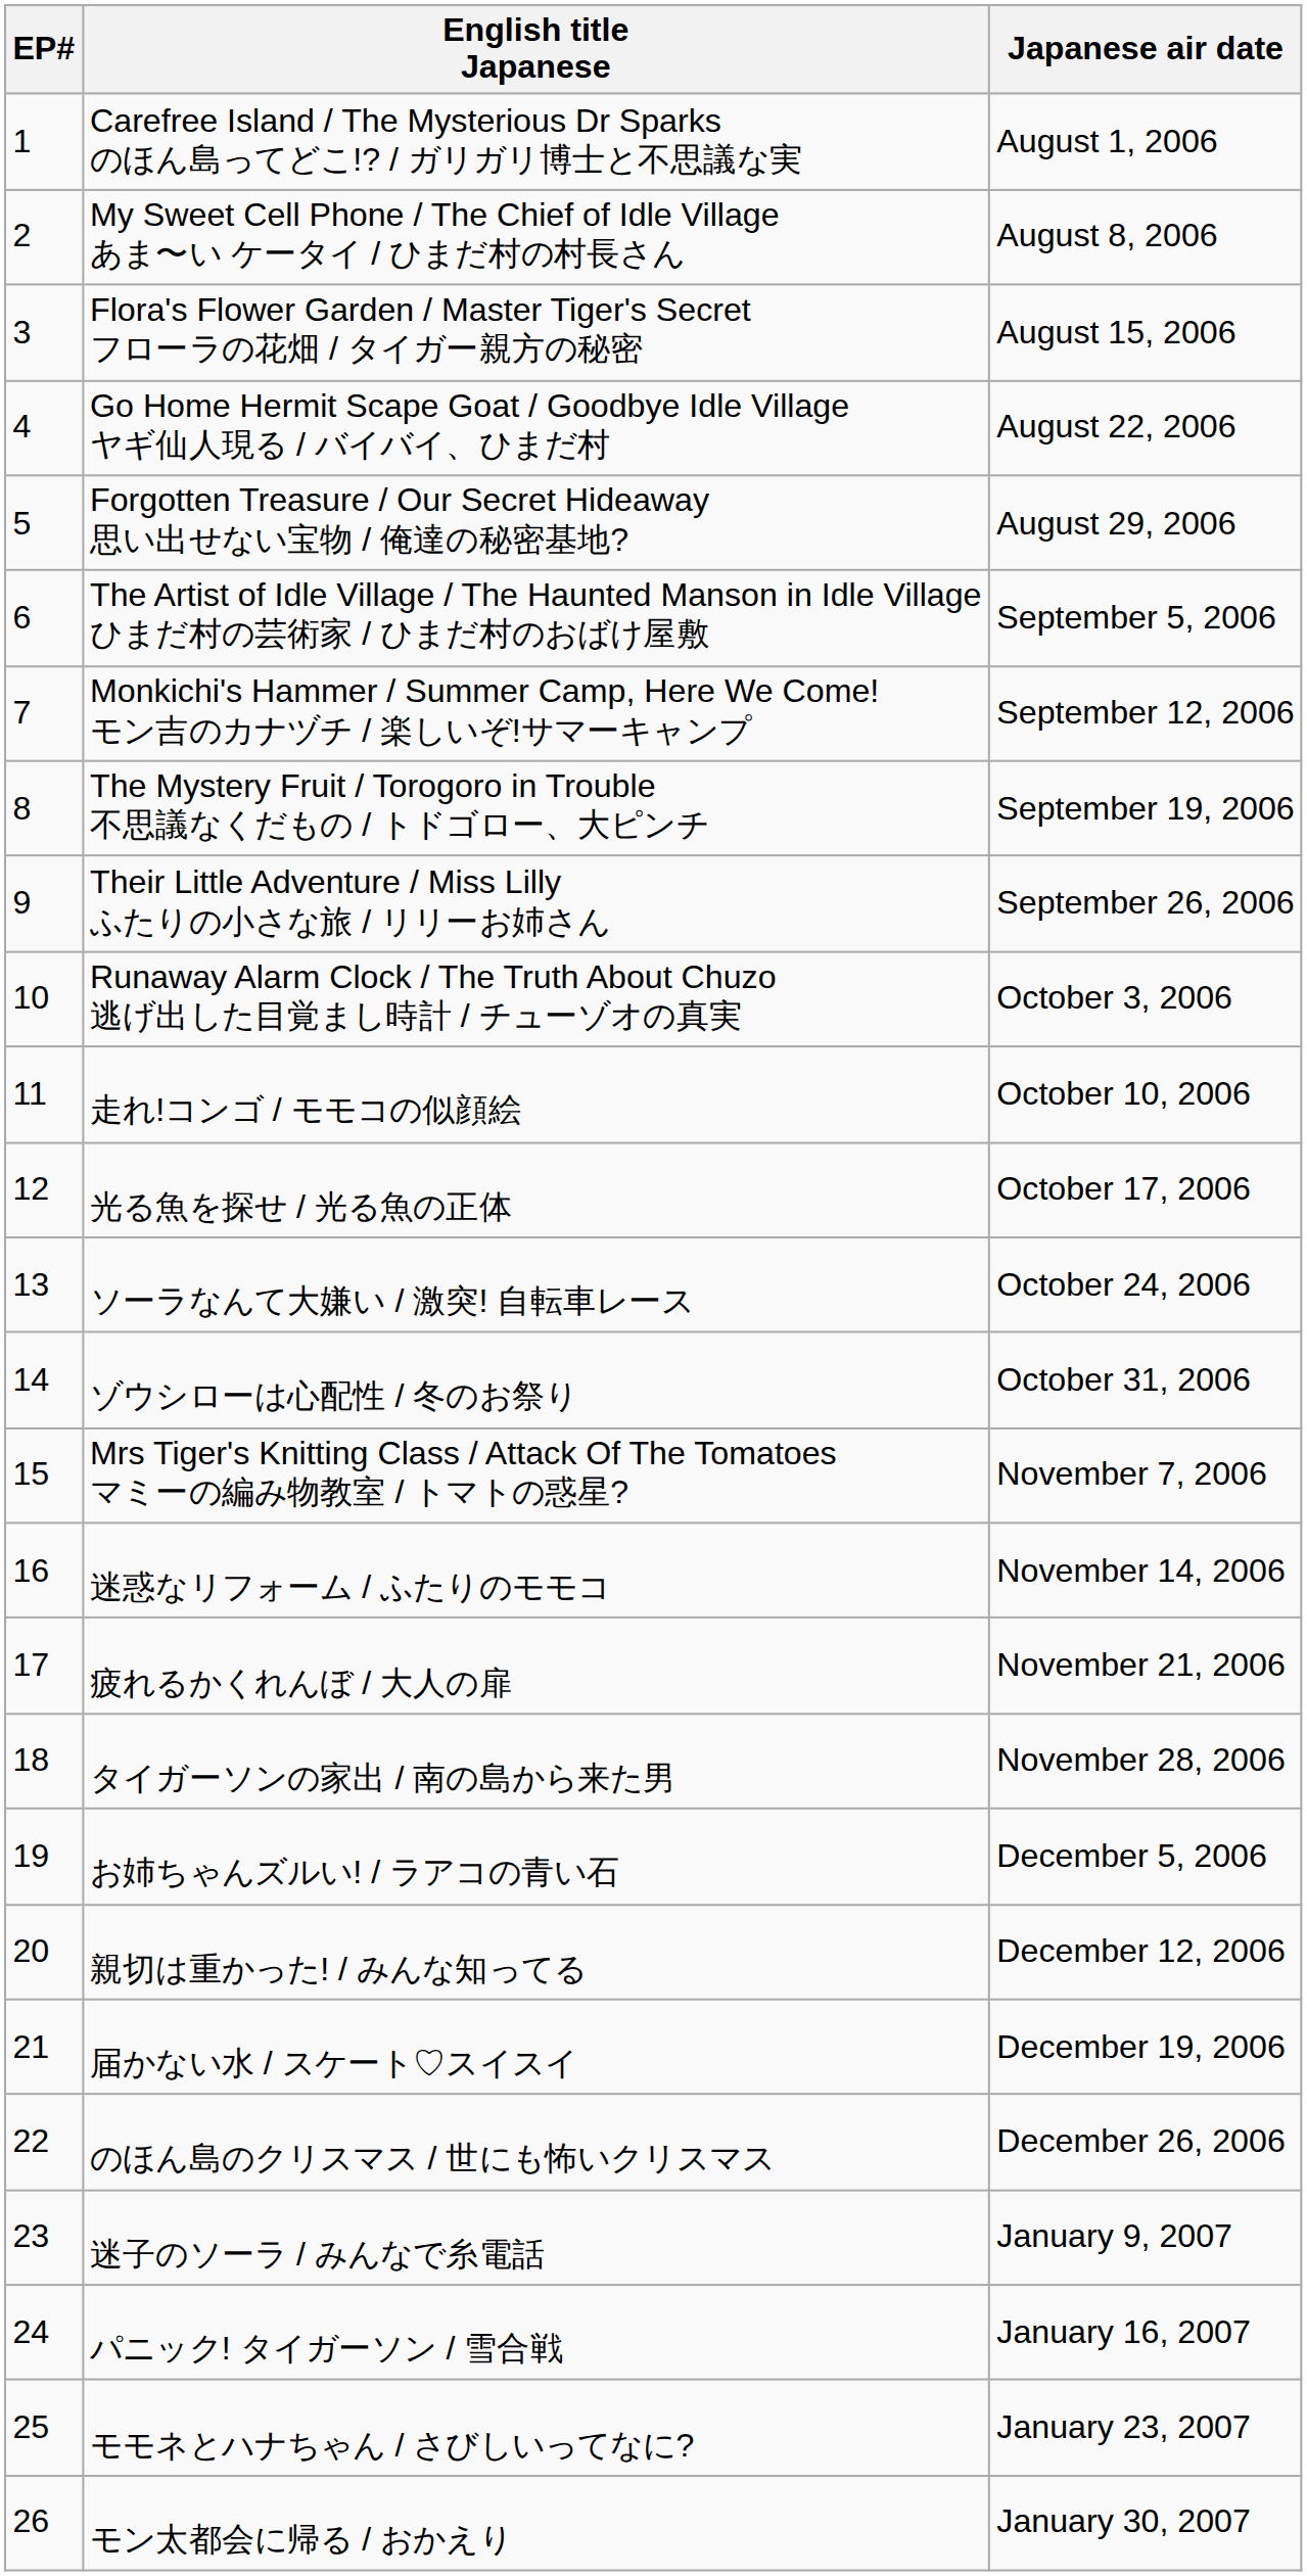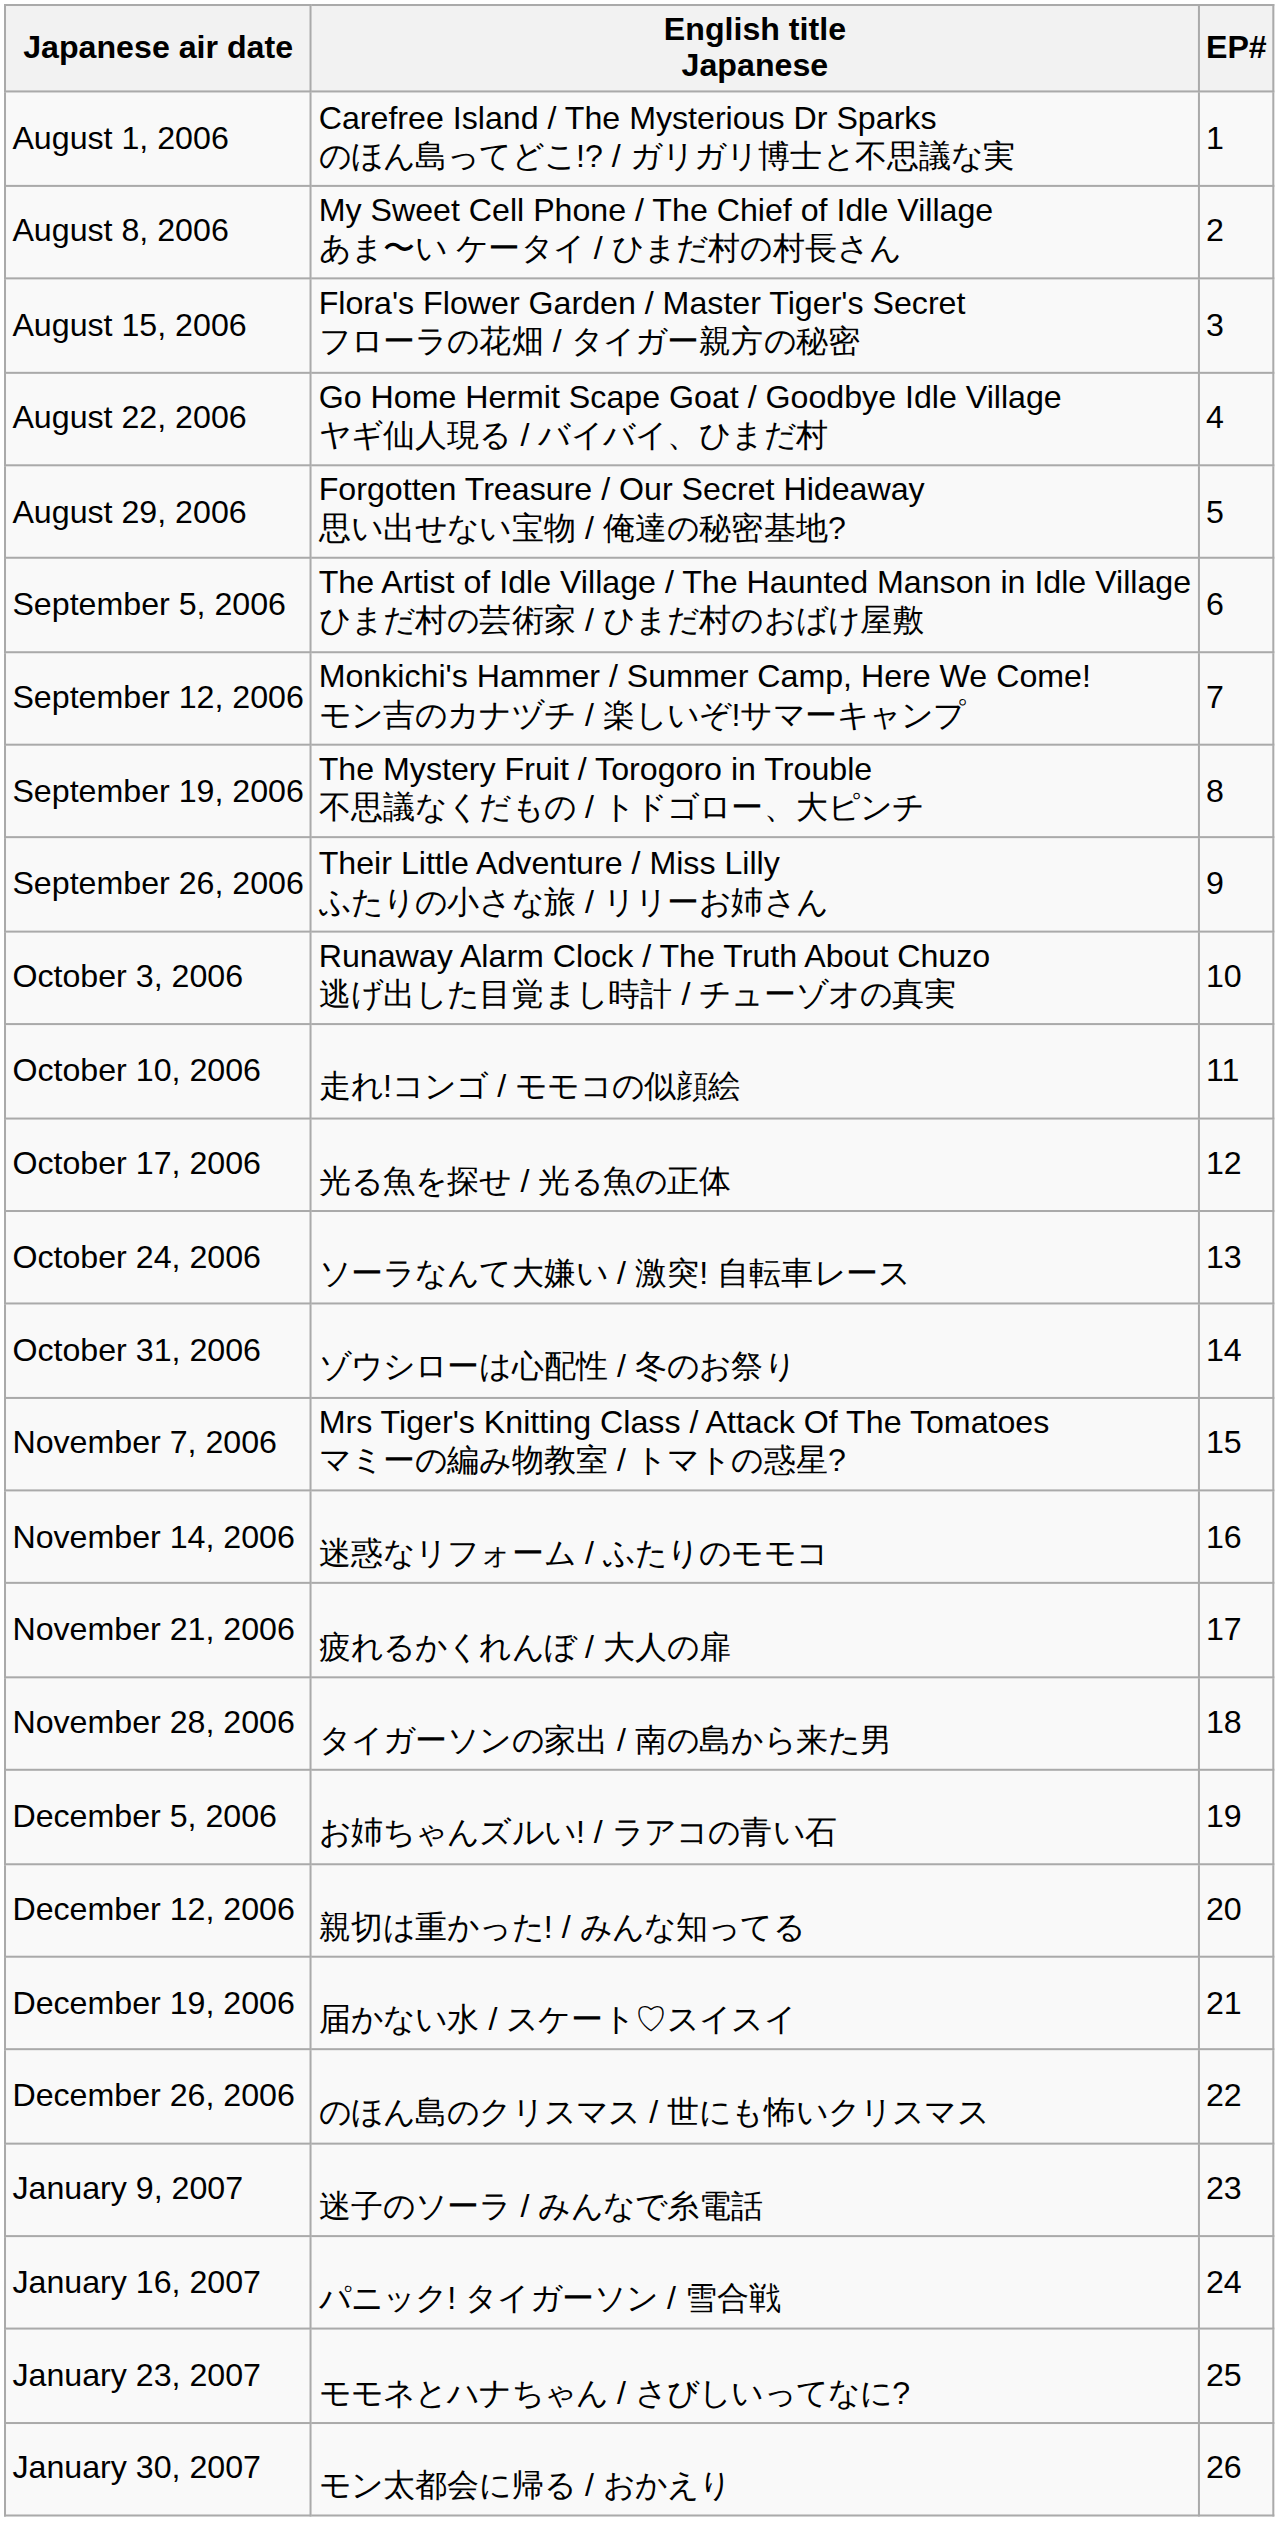 <table class="wikitable">
 <tr>
+<th>Japanese air date</th>
+<th>English title<br>Japanese</th>
 <th>EP#</th>
-<th>English title<br>Japanese</th>
-<th>Japanese air date</th>
 </tr>
 <tr>
+<td>August 1, 2006</td>
+<td>Carefree Island / The Mysterious Dr Sparks<br>のほん島ってどこ!? / ガリガリ博士と不思議な実</td>
 <td>1</td>
-<td>Carefree Island / The Mysterious Dr Sparks<br>のほん島ってどこ!? / ガリガリ博士と不思議な実</td>
-<td>August 1, 2006</td>
 </tr>
 <tr>
+<td>August 8, 2006</td>
+<td>My Sweet Cell Phone / The Chief of Idle Village<br>あま〜い ケータイ / ひまだ村の村長さん</td>
 <td>2</td>
-<td>My Sweet Cell Phone / The Chief of Idle Village<br>あま〜い ケータイ / ひまだ村の村長さん</td>
-<td>August 8, 2006</td>
 </tr>
 <tr>
+<td>August 15, 2006</td>
+<td>Flora's Flower Garden / Master Tiger's Secret<br>フローラの花畑 / タイガー親方の秘密</td>
 <td>3</td>
-<td>Flora's Flower Garden / Master Tiger's Secret<br>フローラの花畑 / タイガー親方の秘密</td>
-<td>August 15, 2006</td>
 </tr>
 <tr>
+<td>August 22, 2006</td>
+<td>Go Home Hermit Scape Goat / Goodbye Idle Village<br>ヤギ仙人現る / バイバイ、ひまだ村</td>
 <td>4</td>
-<td>Go Home Hermit Scape Goat / Goodbye Idle Village<br>ヤギ仙人現る / バイバイ、ひまだ村</td>
-<td>August 22, 2006</td>
 </tr>
 <tr>
+<td>August 29, 2006</td>
+<td>Forgotten Treasure / Our Secret Hideaway<br>思い出せない宝物 / 俺達の秘密基地?</td>
 <td>5</td>
-<td>Forgotten Treasure / Our Secret Hideaway<br>思い出せない宝物 / 俺達の秘密基地?</td>
-<td>August 29, 2006</td>
 </tr>
 <tr>
+<td>September 5, 2006</td>
+<td>The Artist of Idle Village / The Haunted Manson in Idle Village<br>ひまだ村の芸術家 / ひまだ村のおばけ屋敷</td>
 <td>6</td>
-<td>The Artist of Idle Village / The Haunted Manson in Idle Village<br>ひまだ村の芸術家 / ひまだ村のおばけ屋敷</td>
-<td>September 5, 2006</td>
 </tr>
 <tr>
+<td>September 12, 2006</td>
+<td>Monkichi's Hammer / Summer Camp, Here We Come!<br>モン吉のカナヅチ / 楽しいぞ!サマーキャンプ</td>
 <td>7</td>
-<td>Monkichi's Hammer / Summer Camp, Here We Come!<br>モン吉のカナヅチ / 楽しいぞ!サマーキャンプ</td>
-<td>September 12, 2006</td>
 </tr>
 <tr>
+<td>September 19, 2006</td>
+<td>The Mystery Fruit / Torogoro in Trouble<br>不思議なくだもの / トドゴロー、大ピンチ</td>
 <td>8</td>
-<td>The Mystery Fruit / Torogoro in Trouble<br>不思議なくだもの / トドゴロー、大ピンチ</td>
-<td>September 19, 2006</td>
 </tr>
 <tr>
+<td>September 26, 2006</td>
+<td>Their Little Adventure / Miss Lilly<br>ふたりの小さな旅 / リリーお姉さん</td>
 <td>9</td>
-<td>Their Little Adventure / Miss Lilly<br>ふたりの小さな旅 / リリーお姉さん</td>
-<td>September 26, 2006</td>
 </tr>
 <tr>
+<td>October 3, 2006</td>
+<td>Runaway Alarm Clock / The Truth About Chuzo<br>逃げ出した目覚まし時計 / チューゾオの真実</td>
 <td>10</td>
-<td>Runaway Alarm Clock / The Truth About Chuzo<br>逃げ出した目覚まし時計 / チューゾオの真実</td>
-<td>October 3, 2006</td>
 </tr>
 <tr>
+<td>October 10, 2006</td>
+<td><br>走れ!コンゴ / モモコの似顔絵</td>
 <td>11</td>
-<td><br>走れ!コンゴ / モモコの似顔絵</td>
-<td>October 10, 2006</td>
 </tr>
 <tr>
+<td>October 17, 2006</td>
+<td><br>光る魚を探せ / 光る魚の正体</td>
 <td>12</td>
-<td><br>光る魚を探せ / 光る魚の正体</td>
-<td>October 17, 2006</td>
 </tr>
 <tr>
+<td>October 24, 2006</td>
+<td><br>ソーラなんて大嫌い / 激突! 自転車レース</td>
 <td>13</td>
-<td><br>ソーラなんて大嫌い / 激突! 自転車レース</td>
-<td>October 24, 2006</td>
 </tr>
 <tr>
+<td>October 31, 2006</td>
+<td><br>ゾウシローは心配性 / 冬のお祭り</td>
 <td>14</td>
-<td><br>ゾウシローは心配性 / 冬のお祭り</td>
-<td>October 31, 2006</td>
 </tr>
 <tr>
+<td>November 7, 2006</td>
+<td>Mrs Tiger's Knitting Class / Attack Of The Tomatoes<br>マミーの編み物教室 / トマトの惑星?</td>
 <td>15</td>
-<td>Mrs Tiger's Knitting Class / Attack Of The Tomatoes<br>マミーの編み物教室 / トマトの惑星?</td>
-<td>November 7, 2006</td>
 </tr>
 <tr>
+<td>November 14, 2006</td>
+<td><br>迷惑なリフォーム / ふたりのモモコ</td>
 <td>16</td>
-<td><br>迷惑なリフォーム / ふたりのモモコ</td>
-<td>November 14, 2006</td>
 </tr>
 <tr>
+<td>November 21, 2006</td>
+<td><br>疲れるかくれんぼ / 大人の扉</td>
 <td>17</td>
-<td><br>疲れるかくれんぼ / 大人の扉</td>
-<td>November 21, 2006</td>
 </tr>
 <tr>
+<td>November 28, 2006</td>
+<td><br>タイガーソンの家出 / 南の島から来た男</td>
 <td>18</td>
-<td><br>タイガーソンの家出 / 南の島から来た男</td>
-<td>November 28, 2006</td>
 </tr>
 <tr>
+<td>December 5, 2006</td>
+<td><br>お姉ちゃんズルい! / ラアコの青い石</td>
 <td>19</td>
-<td><br>お姉ちゃんズルい! / ラアコの青い石</td>
-<td>December 5, 2006</td>
 </tr>
 <tr>
+<td>December 12, 2006</td>
+<td><br>親切は重かった! / みんな知ってる</td>
 <td>20</td>
-<td><br>親切は重かった! / みんな知ってる</td>
-<td>December 12, 2006</td>
 </tr>
 <tr>
+<td>December 19, 2006</td>
+<td><br>届かない水 / スケート♡スイスイ</td>
 <td>21</td>
-<td><br>届かない水 / スケート♡スイスイ</td>
-<td>December 19, 2006</td>
 </tr>
 <tr>
+<td>December 26, 2006</td>
+<td><br>のほん島のクリスマス / 世にも怖いクリスマス</td>
 <td>22</td>
-<td><br>のほん島のクリスマス / 世にも怖いクリスマス</td>
-<td>December 26, 2006</td>
 </tr>
 <tr>
+<td>January 9, 2007</td>
+<td><br>迷子のソーラ / みんなで糸電話</td>
 <td>23</td>
-<td><br>迷子のソーラ / みんなで糸電話</td>
-<td>January 9, 2007</td>
 </tr>
 <tr>
+<td>January 16, 2007</td>
+<td><br>パニック! タイガーソン / 雪合戦</td>
 <td>24</td>
-<td><br>パニック! タイガーソン / 雪合戦</td>
-<td>January 16, 2007</td>
 </tr>
 <tr>
+<td>January 23, 2007</td>
+<td><br>モモネとハナちゃん / さびしいってなに?</td>
 <td>25</td>
-<td><br>モモネとハナちゃん / さびしいってなに?</td>
-<td>January 23, 2007</td>
 </tr>
 <tr>
+<td>January 30, 2007</td>
+<td><br>モン太都会に帰る / おかえり</td>
 <td>26</td>
-<td><br>モン太都会に帰る / おかえり</td>
-<td>January 30, 2007</td>
 </tr>
 </table>
